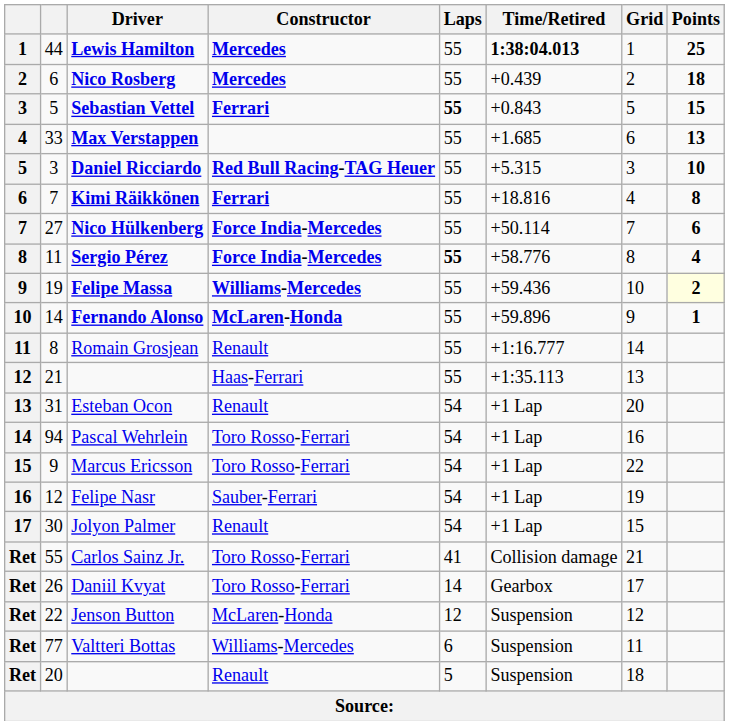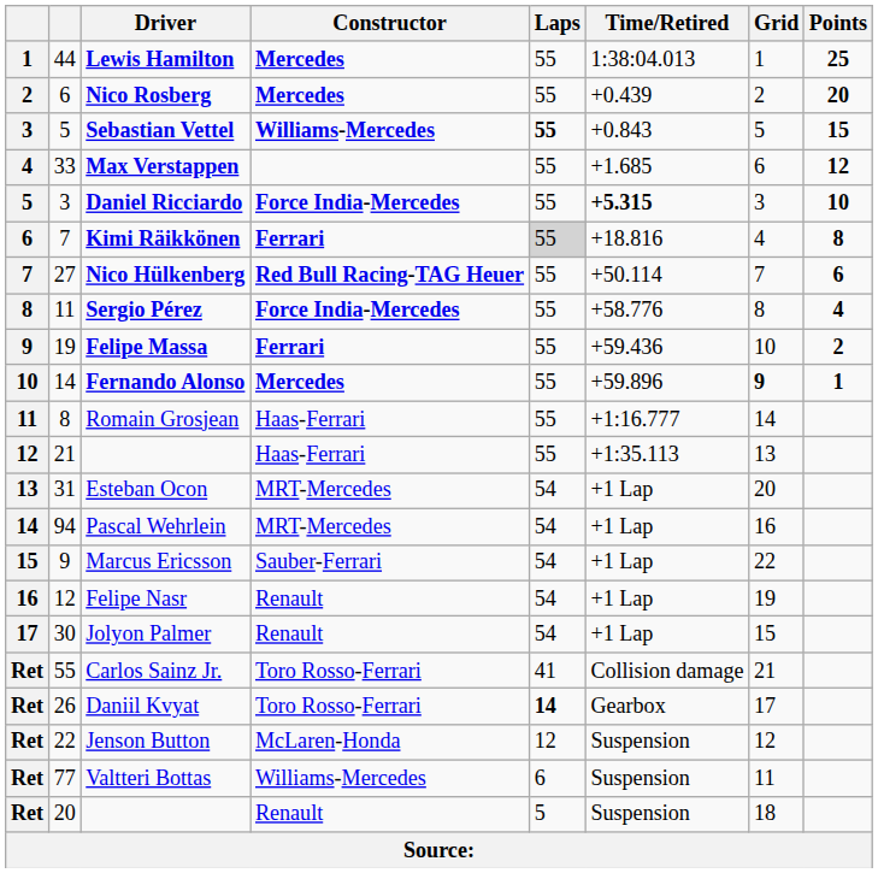 <table class="wikitable" style="font-size: 85%;">
 <tr>
 <th></th>
 <th></th>
 <th>Driver</th>
 <th>Constructor</th>
 <th>Laps</th>
 <th>Time/Retired</th>
 <th>Grid</th>
 <th>Points</th>
 </tr>
 <tr>
 <th>1</th>
 <td align="center">44</td>
 <td> <strong><a href='#'>Lewis Hamilton</a></strong></td>
 <td><strong><a href='#'>Mercedes</a></strong></td>
 <td>55</td>
-<td><strong>1:38:04.013</strong></td>
+<td>1:38:04.013</td>
 <td>1</td>
 <td align="center"><strong>25</strong></td>
 </tr>
 <tr>
 <th>2</th>
 <td align="center">6</td>
 <td> <strong><a href='#'>Nico Rosberg</a></strong></td>
 <td><strong><a href='#'>Mercedes</a></strong></td>
 <td>55</td>
 <td>+0.439</td>
 <td>2</td>
-<td align="center"><strong>18</strong></td>
+<td align="center"><strong>20</strong></td>
 </tr>
 <tr>
 <th>3</th>
 <td align="center">5</td>
 <td> <strong><a href='#'>Sebastian Vettel</a></strong></td>
-<td><strong><a href='#'>Ferrari</a></strong></td>
+<td><strong><a href='#'>Williams</a>-<a href='#'>Mercedes</a></strong></td>
 <td><strong>55</strong></td>
 <td>+0.843</td>
 <td>5</td>
 <td align="center"><strong>15</strong></td>
 </tr>
 <tr>
 <th>4</th>
 <td align="center">33</td>
 <td> <strong><a href='#'>Max Verstappen</a></strong></td>
 <td></td>
 <td>55</td>
 <td>+1.685</td>
 <td>6</td>
-<td align="center"><strong>13</strong></td>
+<td align="center"><strong>12</strong></td>
 </tr>
 <tr>
 <th>5</th>
 <td align="center">3</td>
 <td> <strong><a href='#'>Daniel Ricciardo</a></strong></td>
-<td><strong><a href='#'>Red Bull Racing</a>-<a href='#'>TAG Heuer</a></strong></td>
+<td><strong><a href='#'>Force India</a>-<a href='#'>Mercedes</a></strong></td>
 <td>55</td>
-<td>+5.315</td>
+<td><strong>+5.315</strong></td>
 <td>3</td>
 <td align="center"><strong>10</strong></td>
 </tr>
 <tr>
 <th>6</th>
 <td align="center">7</td>
 <td> <strong><a href='#'>Kimi Räikkönen</a></strong></td>
 <td><strong><a href='#'>Ferrari</a></strong></td>
-<td>55</td>
+<td style="background: lightgrey;">55</td>
 <td>+18.816</td>
 <td>4</td>
 <td align="center"><strong>8</strong></td>
 </tr>
 <tr>
 <th>7</th>
 <td align="center">27</td>
 <td> <strong><a href='#'>Nico Hülkenberg</a></strong></td>
-<td><strong><a href='#'>Force India</a>-<a href='#'>Mercedes</a></strong></td>
+<td><strong><a href='#'>Red Bull Racing</a>-<a href='#'>TAG Heuer</a></strong></td>
 <td>55</td>
 <td>+50.114</td>
 <td>7</td>
 <td align="center"><strong>6</strong></td>
 </tr>
 <tr>
 <th>8</th>
 <td align="center">11</td>
 <td> <strong><a href='#'>Sergio Pérez</a></strong></td>
 <td><strong><a href='#'>Force India</a>-<a href='#'>Mercedes</a></strong></td>
-<td><strong>55</strong></td>
+<td>55</td>
 <td>+58.776</td>
 <td>8</td>
 <td align="center"><strong>4</strong></td>
 </tr>
 <tr>
 <th>9</th>
 <td align="center">19</td>
 <td> <strong><a href='#'>Felipe Massa</a></strong></td>
-<td><strong><a href='#'>Williams</a>-<a href='#'>Mercedes</a></strong></td>
+<td><strong><a href='#'>Ferrari</a></strong></td>
 <td>55</td>
 <td>+59.436</td>
 <td>10</td>
-<td align="center" style="background: lightyellow;"><strong>2</strong></td>
+<td align="center"><strong>2</strong></td>
 </tr>
 <tr>
 <th>10</th>
 <td align="center">14</td>
 <td> <strong><a href='#'>Fernando Alonso</a></strong></td>
-<td><strong><a href='#'>McLaren</a>-<a href='#'>Honda</a></strong></td>
+<td><strong><a href='#'>Mercedes</a></strong></td>
 <td>55</td>
 <td>+59.896</td>
-<td>9</td>
+<td><strong>9</strong></td>
 <td align="center"><strong>1</strong></td>
 </tr>
 <tr>
 <th>11</th>
 <td align="center">8</td>
 <td> <a href='#'>Romain Grosjean</a></td>
-<td><a href='#'>Renault</a></td>
+<td><a href='#'>Haas</a>-<a href='#'>Ferrari</a></td>
 <td>55</td>
 <td>+1:16.777</td>
 <td>14</td>
 <td></td>
 </tr>
 <tr>
 <th>12</th>
 <td align="center">21</td>
 <td></td>
 <td><a href='#'>Haas</a>-<a href='#'>Ferrari</a></td>
 <td>55</td>
 <td>+1:35.113</td>
 <td>13</td>
 <td></td>
 </tr>
 <tr>
 <th>13</th>
 <td align="center">31</td>
 <td> <a href='#'>Esteban Ocon</a></td>
-<td><a href='#'>Renault</a></td>
+<td><a href='#'>MRT</a>-<a href='#'>Mercedes</a></td>
 <td>54</td>
 <td>+1 Lap</td>
 <td>20</td>
 <td></td>
 </tr>
 <tr>
 <th>14</th>
 <td align="center">94</td>
 <td> <a href='#'>Pascal Wehrlein</a></td>
-<td><a href='#'>Toro Rosso</a>-<a href='#'>Ferrari</a></td>
+<td><a href='#'>MRT</a>-<a href='#'>Mercedes</a></td>
 <td>54</td>
 <td>+1 Lap</td>
 <td>16</td>
 <td></td>
 </tr>
 <tr>
 <th>15</th>
 <td align="center">9</td>
 <td> <a href='#'>Marcus Ericsson</a></td>
-<td><a href='#'>Toro Rosso</a>-<a href='#'>Ferrari</a></td>
+<td><a href='#'>Sauber</a>-<a href='#'>Ferrari</a></td>
 <td>54</td>
 <td>+1 Lap</td>
 <td>22</td>
 <td></td>
 </tr>
 <tr>
 <th>16</th>
 <td align="center">12</td>
 <td> <a href='#'>Felipe Nasr</a></td>
-<td><a href='#'>Sauber</a>-<a href='#'>Ferrari</a></td>
+<td><a href='#'>Renault</a></td>
 <td>54</td>
 <td>+1 Lap</td>
 <td>19</td>
 <td></td>
 </tr>
 <tr>
 <th>17</th>
 <td align="center">30</td>
 <td> <a href='#'>Jolyon Palmer</a></td>
 <td><a href='#'>Renault</a></td>
 <td>54</td>
 <td>+1 Lap</td>
 <td>15</td>
 <td></td>
 </tr>
 <tr>
 <th>Ret</th>
 <td align="center">55</td>
 <td> <a href='#'>Carlos Sainz Jr.</a></td>
 <td><a href='#'>Toro Rosso</a>-<a href='#'>Ferrari</a></td>
 <td>41</td>
 <td>Collision damage</td>
 <td>21</td>
 <td></td>
 </tr>
 <tr>
 <th>Ret</th>
 <td align="center">26</td>
 <td> <a href='#'>Daniil Kvyat</a></td>
 <td><a href='#'>Toro Rosso</a>-<a href='#'>Ferrari</a></td>
-<td>14</td>
+<td><strong>14</strong></td>
 <td>Gearbox</td>
 <td>17</td>
 <td></td>
 </tr>
 <tr>
 <th>Ret</th>
 <td align="center">22</td>
 <td> <a href='#'>Jenson Button</a></td>
 <td><a href='#'>McLaren</a>-<a href='#'>Honda</a></td>
 <td>12</td>
 <td>Suspension</td>
 <td>12</td>
 <td></td>
 </tr>
 <tr>
 <th>Ret</th>
 <td align="center">77</td>
 <td> <a href='#'>Valtteri Bottas</a></td>
 <td><a href='#'>Williams</a>-<a href='#'>Mercedes</a></td>
 <td>6</td>
 <td>Suspension</td>
 <td>11</td>
 <td></td>
 </tr>
 <tr>
 <th>Ret</th>
 <td align="center">20</td>
 <td></td>
 <td><a href='#'>Renault</a></td>
 <td>5</td>
 <td>Suspension</td>
 <td>18</td>
 <td></td>
 </tr>
 <tr>
 <th colspan="8">Source:</th>
 </tr>
 </table>
